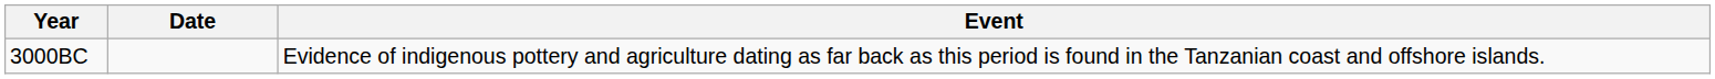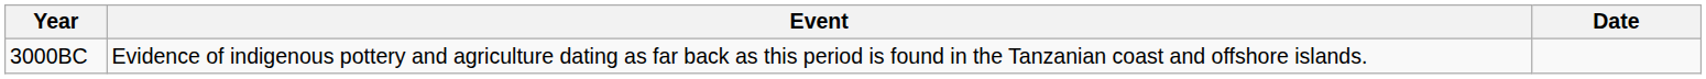 <table class="wikitable" width="100%">
 <tr>
 <th style="width:6%">Year</th>
+<th>Event</th>
 <th style="width:10%">Date</th>
-<th>Event</th>
 </tr>
 <tr>
 <td>3000BC</td>
+<td>Evidence of indigenous pottery and agriculture dating as far back as this period is found in the Tanzanian coast and offshore islands.</td>
 <td></td>
-<td>Evidence of indigenous pottery and agriculture dating as far back as this period is found in the Tanzanian coast and offshore islands.</td>
 </tr>
 </table>
